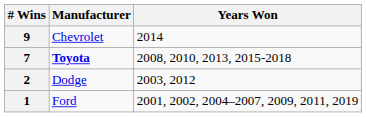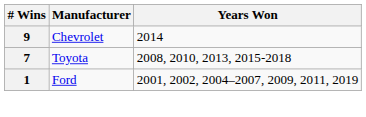 <table class="wikitable" style="font-size: 95%;">
 <tr>
 <th># Wins</th>
 <th>Manufacturer</th>
 <th>Years Won</th>
 </tr>
 <tr>
 <th>9</th>
 <td><a href='#'>Chevrolet</a></td>
 <td>2014</td>
 </tr>
 <tr>
 <th>7</th>
-<td><strong><a href='#'>Toyota</a></strong></td>
+<td><a href='#'>Toyota</a></td>
 <td>2008, 2010, 2013, 2015-2018</td>
-</tr>
-<tr>
-<th>2</th>
-<td><a href='#'>Dodge</a></td>
-<td>2003, 2012</td>
 </tr>
 <tr>
 <th>1</th>
 <td><a href='#'>Ford</a></td>
 <td>2001, 2002, 2004–2007, 2009, 2011, 2019</td>
 </tr>
 </table>
